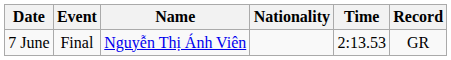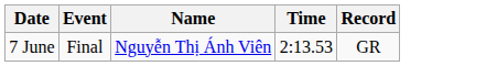 <table class="wikitable" style="text-align:center;">
 <tr>
 <th>Date</th>
 <th>Event</th>
 <th>Name</th>
-<th>Nationality</th>
 <th>Time</th>
 <th>Record</th>
 </tr>
 <tr>
 <td>7 June</td>
 <td>Final</td>
 <td align=left><a href='#'>Nguyễn Thị Ánh Viên</a></td>
-<td align=left></td>
 <td>2:13.53</td>
 <td align=center>GR</td>
 </tr>
 </table>
